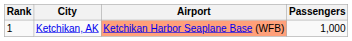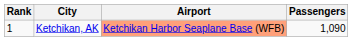 <table class="wikitable">
 <tr>
 <th>Rank</th>
 <th>City</th>
 <th>Airport</th>
 <th>Passengers</th>
 </tr>
 <tr>
 <td>1</td>
 <td><a href='#'>Ketchikan, AK</a></td>
 <td style="background: lightsalmon;"><a href='#'>Ketchikan Harbor Seaplane Base</a> (WFB)</td>
-<td align=right>1,000</td>
+<td align=right>1,090</td>
 </tr>
 </table>
